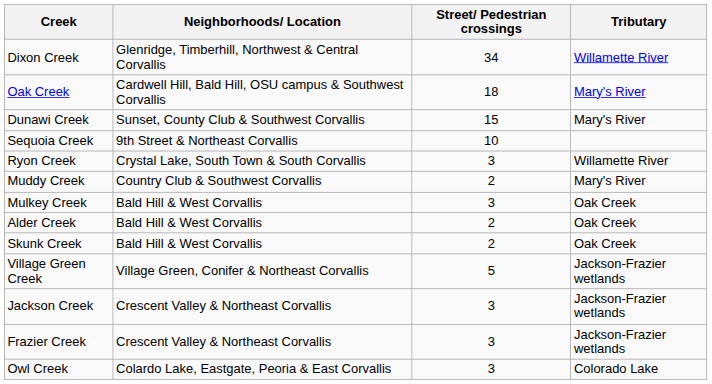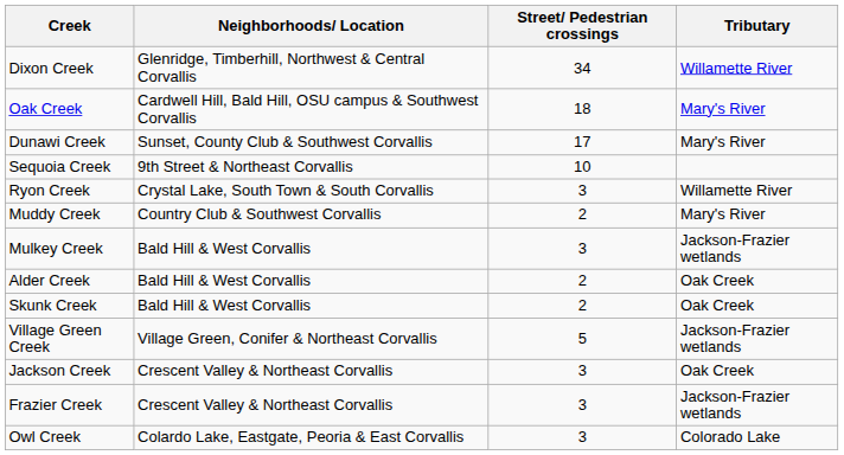 <table class="wikitable sortable">
 <tr>
 <th>Creek</th>
 <th>Neighborhoods/ Location</th>
 <th>Street/ Pedestrian crossings</th>
 <th>Tributary</th>
 </tr>
 <tr>
 <td>Dixon Creek</td>
 <td>Glenridge, Timberhill, Northwest & Central Corvallis</td>
 <td style="text-align:center;">34</td>
 <td><a href='#'>Willamette River</a></td>
 </tr>
 <tr>
 <td><a href='#'>Oak Creek</a></td>
 <td>Cardwell Hill, Bald Hill, OSU campus & Southwest Corvallis</td>
 <td style="text-align:center;">18</td>
 <td><a href='#'>Mary's River</a></td>
 </tr>
 <tr>
 <td>Dunawi Creek</td>
 <td>Sunset, County Club & Southwest Corvallis</td>
-<td style="text-align:center;">15</td>
+<td style="text-align:center;">17</td>
 <td>Mary's River</td>
 </tr>
 <tr>
 <td>Sequoia Creek</td>
 <td>9th Street & Northeast Corvallis</td>
 <td style="text-align:center;">10</td>
 <td></td>
 </tr>
 <tr>
 <td>Ryon Creek</td>
 <td>Crystal Lake, South Town & South Corvallis</td>
 <td style="text-align:center;">3</td>
 <td>Willamette River</td>
 </tr>
 <tr>
 <td>Muddy Creek</td>
 <td>Country Club & Southwest Corvallis</td>
 <td style="text-align:center;">2</td>
 <td>Mary's River</td>
 </tr>
 <tr>
 <td>Mulkey Creek</td>
 <td>Bald Hill & West Corvallis</td>
 <td style="text-align:center;">3</td>
-<td>Oak Creek</td>
+<td>Jackson-Frazier wetlands</td>
 </tr>
 <tr>
 <td>Alder Creek</td>
 <td>Bald Hill & West Corvallis</td>
 <td style="text-align:center;">2</td>
 <td>Oak Creek</td>
 </tr>
 <tr>
 <td>Skunk Creek</td>
 <td>Bald Hill & West Corvallis</td>
 <td style="text-align:center;">2</td>
 <td>Oak Creek</td>
 </tr>
 <tr>
 <td>Village Green Creek</td>
 <td>Village Green, Conifer & Northeast Corvallis</td>
 <td style="text-align:center;">5</td>
 <td>Jackson-Frazier wetlands</td>
 </tr>
 <tr>
 <td>Jackson Creek</td>
 <td>Crescent Valley & Northeast Corvallis</td>
 <td style="text-align:center;">3</td>
-<td>Jackson-Frazier wetlands</td>
+<td>Oak Creek</td>
 </tr>
 <tr>
 <td>Frazier Creek</td>
 <td>Crescent Valley & Northeast Corvallis</td>
 <td align=center>3</td>
 <td>Jackson-Frazier wetlands</td>
 </tr>
 <tr>
 <td>Owl Creek</td>
 <td>Colardo Lake, Eastgate, Peoria & East Corvallis</td>
 <td align=center>3</td>
 <td>Colorado Lake</td>
 </tr>
 </table>
